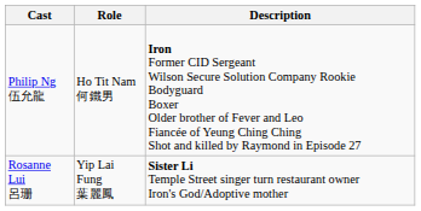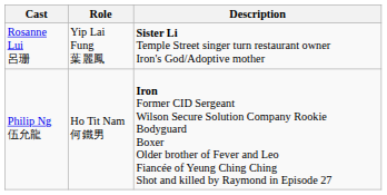 <table class="wikitable" width="60%">
 <tr>
 <th>Cast</th>
 <th>Role</th>
 <th>Description</th>
 </tr>
 <tr>
+<td><a href='#'>Rosanne Lui</a> <br> 呂珊</td>
+<td>Yip Lai Fung  <br> 葉麗鳳</td>
+<td><strong>Sister Li</strong>  <br> Temple Street singer turn restaurant owner <br> Iron's God/Adoptive mother</td>
+</tr>
+<tr>
 <td><a href='#'>Philip Ng</a> <br> 伍允龍</td>
 <td>Ho Tit Nam <br> 何鐵男</td>
 <td><br><strong>Iron</strong> <br> Former CID Sergeant  <br> Wilson Secure Solution Company Rookie Bodyguard <br> Boxer <br>  Older brother of Fever and Leo <br> Fiancée of Yeung Ching Ching <br> Shot and killed by Raymond in Episode 27</td>
 </tr>
-<tr>
-<td><a href='#'>Rosanne Lui</a> <br> 呂珊</td>
-<td>Yip Lai Fung  <br> 葉麗鳳</td>
-<td><strong>Sister Li</strong>  <br> Temple Street singer turn restaurant owner <br> Iron's God/Adoptive mother</td>
-</tr>
 </table>
